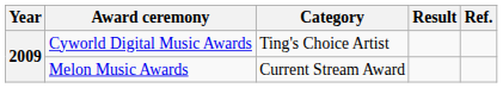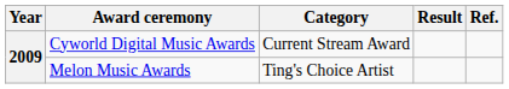 <table class="wikitable plainrowheaders">
 <tr>
 <th>Year</th>
 <th>Award ceremony</th>
 <th>Category</th>
 <th>Result</th>
 <th>Ref.</th>
 </tr>
 <tr>
 <th rowspan="5" scope="row">2009</th>
 <td><a href='#'>Cyworld Digital Music Awards</a></td>
-<td>Ting's Choice Artist</td>
+<td>Current Stream Award</td>
 <td></td>
 <td></td>
 </tr>
 <tr>
 <td><a href='#'>Melon Music Awards</a></td>
-<td>Current Stream Award</td>
+<td>Ting's Choice Artist</td>
 <td></td>
 <td></td>
 </tr>
 </table>
